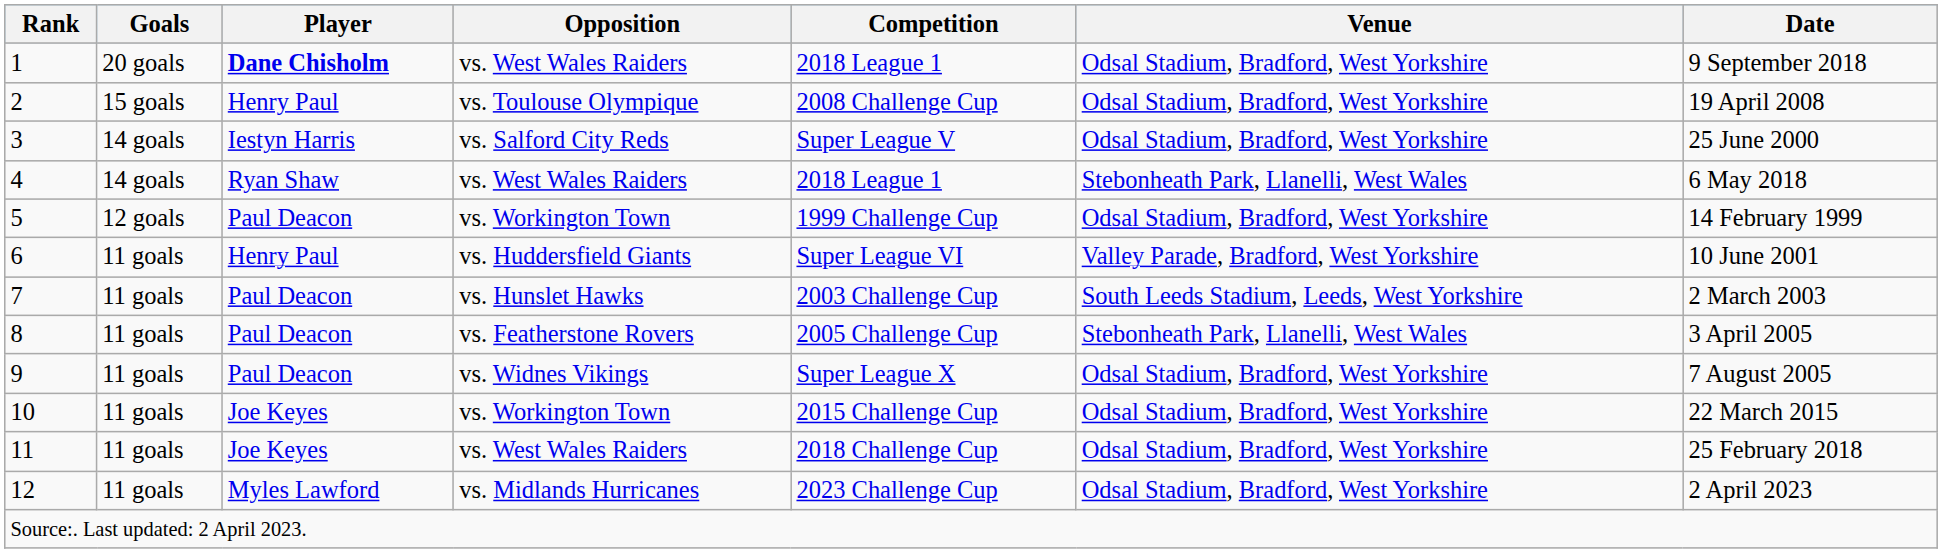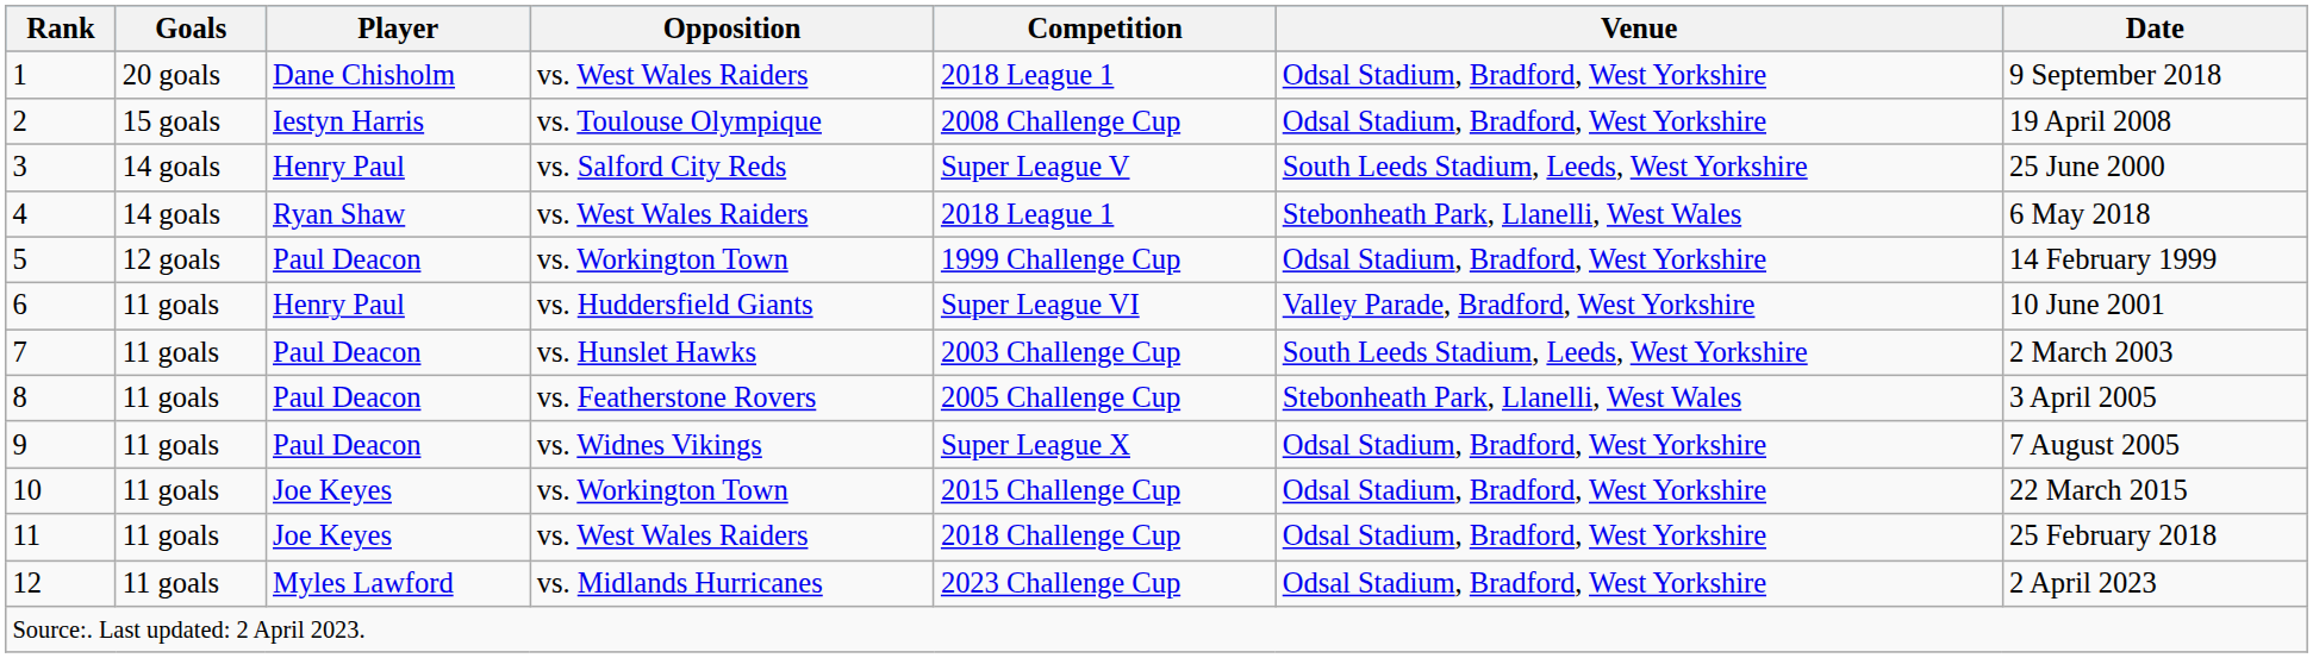 <table class="wikitable" style="width:100%;">
 <tr style="background:#87cefa;">
 <th>Rank</th>
 <th>Goals</th>
 <th>Player</th>
 <th>Opposition</th>
 <th>Competition</th>
 <th>Venue</th>
 <th>Date</th>
 </tr>
 <tr>
 <td>1</td>
 <td>20 goals</td>
-<td><strong> <a href='#'>Dane Chisholm</a></strong></td>
+<td> <a href='#'>Dane Chisholm</a></td>
 <td>vs. <a href='#'>West Wales Raiders</a></td>
 <td><a href='#'>2018 League 1</a></td>
 <td> <a href='#'>Odsal Stadium</a>, <a href='#'>Bradford</a>, <a href='#'>West Yorkshire</a></td>
 <td>9 September 2018</td>
 </tr>
 <tr>
 <td>2</td>
 <td>15 goals</td>
-<td> <a href='#'>Henry Paul</a></td>
+<td> <a href='#'>Iestyn Harris</a></td>
 <td>vs. <a href='#'>Toulouse Olympique</a></td>
 <td><a href='#'>2008 Challenge Cup</a></td>
 <td> <a href='#'>Odsal Stadium</a>, <a href='#'>Bradford</a>, <a href='#'>West Yorkshire</a></td>
 <td>19 April 2008</td>
 </tr>
 <tr>
 <td>3</td>
 <td>14 goals</td>
-<td> <a href='#'>Iestyn Harris</a></td>
+<td> <a href='#'>Henry Paul</a></td>
 <td>vs. <a href='#'>Salford City Reds</a></td>
 <td><a href='#'>Super League V</a></td>
-<td> <a href='#'>Odsal Stadium</a>, <a href='#'>Bradford</a>, <a href='#'>West Yorkshire</a></td>
+<td> <a href='#'>South Leeds Stadium</a>, <a href='#'>Leeds</a>, <a href='#'>West Yorkshire</a></td>
 <td>25 June 2000</td>
 </tr>
 <tr>
 <td>4</td>
 <td>14 goals</td>
 <td> <a href='#'>Ryan Shaw</a></td>
 <td>vs. <a href='#'>West Wales Raiders</a></td>
 <td><a href='#'>2018 League 1</a></td>
 <td> <a href='#'>Stebonheath Park</a>, <a href='#'>Llanelli</a>, <a href='#'>West Wales</a></td>
 <td>6 May 2018</td>
 </tr>
 <tr>
 <td>5</td>
 <td>12 goals</td>
 <td> <a href='#'>Paul Deacon</a></td>
 <td>vs. <a href='#'>Workington Town</a></td>
 <td><a href='#'>1999 Challenge Cup</a></td>
 <td> <a href='#'>Odsal Stadium</a>, <a href='#'>Bradford</a>, <a href='#'>West Yorkshire</a></td>
 <td>14 February 1999</td>
 </tr>
 <tr>
 <td>6</td>
 <td>11 goals</td>
 <td> <a href='#'>Henry Paul</a></td>
 <td>vs. <a href='#'>Huddersfield Giants</a></td>
 <td><a href='#'>Super League VI</a></td>
 <td> <a href='#'>Valley Parade</a>, <a href='#'>Bradford</a>, <a href='#'>West Yorkshire</a></td>
 <td>10 June 2001</td>
 </tr>
 <tr>
 <td>7</td>
 <td>11 goals</td>
 <td> <a href='#'>Paul Deacon</a></td>
 <td>vs. <a href='#'>Hunslet Hawks</a></td>
 <td><a href='#'>2003 Challenge Cup</a></td>
 <td> <a href='#'>South Leeds Stadium</a>, <a href='#'>Leeds</a>, <a href='#'>West Yorkshire</a></td>
 <td>2 March 2003</td>
 </tr>
 <tr>
 <td>8</td>
 <td>11 goals</td>
 <td> <a href='#'>Paul Deacon</a></td>
 <td>vs. <a href='#'>Featherstone Rovers</a></td>
 <td><a href='#'>2005 Challenge Cup</a></td>
 <td> <a href='#'>Stebonheath Park</a>, <a href='#'>Llanelli</a>, <a href='#'>West Wales</a></td>
 <td>3 April 2005</td>
 </tr>
 <tr>
 <td>9</td>
 <td>11 goals</td>
 <td> <a href='#'>Paul Deacon</a></td>
 <td>vs. <a href='#'>Widnes Vikings</a></td>
 <td><a href='#'>Super League X</a></td>
 <td> <a href='#'>Odsal Stadium</a>, <a href='#'>Bradford</a>, <a href='#'>West Yorkshire</a></td>
 <td>7 August 2005</td>
 </tr>
 <tr>
 <td>10</td>
 <td>11 goals</td>
 <td> <a href='#'>Joe Keyes</a></td>
 <td>vs. <a href='#'>Workington Town</a></td>
 <td><a href='#'>2015 Challenge Cup</a></td>
 <td> <a href='#'>Odsal Stadium</a>, <a href='#'>Bradford</a>, <a href='#'>West Yorkshire</a></td>
 <td>22 March 2015</td>
 </tr>
 <tr>
 <td>11</td>
 <td>11 goals</td>
 <td> <a href='#'>Joe Keyes</a></td>
 <td>vs. <a href='#'>West Wales Raiders</a></td>
 <td><a href='#'>2018 Challenge Cup</a></td>
 <td> <a href='#'>Odsal Stadium</a>, <a href='#'>Bradford</a>, <a href='#'>West Yorkshire</a></td>
 <td>25 February 2018</td>
 </tr>
 <tr>
 <td>12</td>
 <td>11 goals</td>
 <td> <a href='#'>Myles Lawford</a></td>
 <td>vs. <a href='#'>Midlands Hurricanes</a></td>
 <td><a href='#'>2023 Challenge Cup</a></td>
 <td> <a href='#'>Odsal Stadium</a>, <a href='#'>Bradford</a>, <a href='#'>West Yorkshire</a></td>
 <td>2 April 2023</td>
 </tr>
 <tr>
 <td colspan=7><small>Source:. Last updated: 2 April 2023.</small></td>
 </tr>
 </table>
